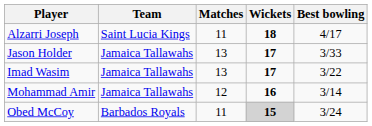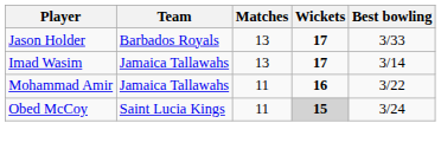 <table class="wikitable" style="text-align: center;">
 <tr>
 <th>Player</th>
 <th>Team</th>
 <th>Matches</th>
 <th>Wickets</th>
 <th>Best bowling</th>
 </tr>
 <tr>
-<td style="text-align:left"><a href='#'>Alzarri Joseph</a></td>
-<td style="text-align:left"><a href='#'>Saint Lucia Kings</a></td>
-<td>11</td>
-<td><strong>18</strong></td>
-<td>4/17</td>
-</tr>
-<tr>
 <td style="text-align:left"><a href='#'>Jason Holder</a></td>
-<td style="text-align:left"><a href='#'>Jamaica Tallawahs</a></td>
+<td style="text-align:left"><a href='#'>Barbados Royals</a></td>
 <td>13</td>
 <td><strong>17</strong></td>
 <td>3/33</td>
 </tr>
 <tr>
 <td style="text-align:left"><a href='#'>Imad Wasim</a></td>
 <td style="text-align:left"><a href='#'>Jamaica Tallawahs</a></td>
 <td>13</td>
 <td><strong>17</strong></td>
-<td>3/22</td>
+<td>3/14</td>
 </tr>
 <tr>
 <td style="text-align:left"><a href='#'>Mohammad Amir</a></td>
 <td style="text-align:left"><a href='#'>Jamaica Tallawahs</a></td>
-<td>12</td>
+<td>11</td>
 <td><strong>16</strong></td>
-<td>3/14</td>
+<td>3/22</td>
 </tr>
 <tr>
 <td style="text-align:left"><a href='#'>Obed McCoy</a></td>
-<td style="text-align:left"><a href='#'>Barbados Royals</a></td>
+<td style="text-align:left"><a href='#'>Saint Lucia Kings</a></td>
 <td>11</td>
 <td style="background: lightgrey;"><strong>15</strong></td>
 <td>3/24</td>
 </tr>
 </table>
